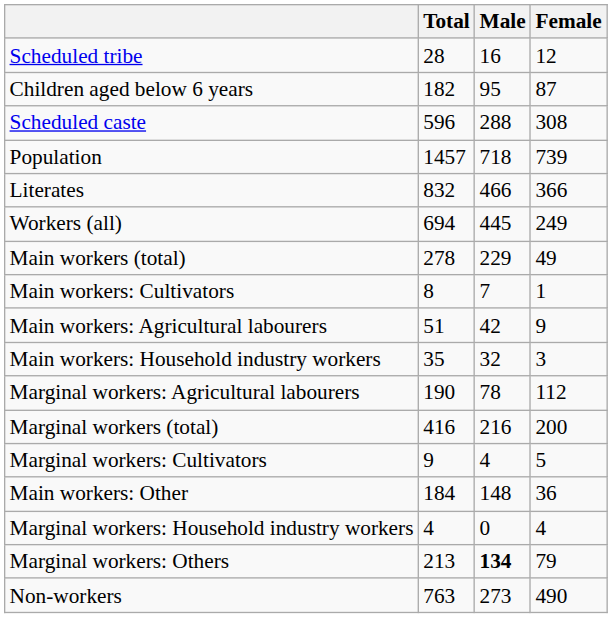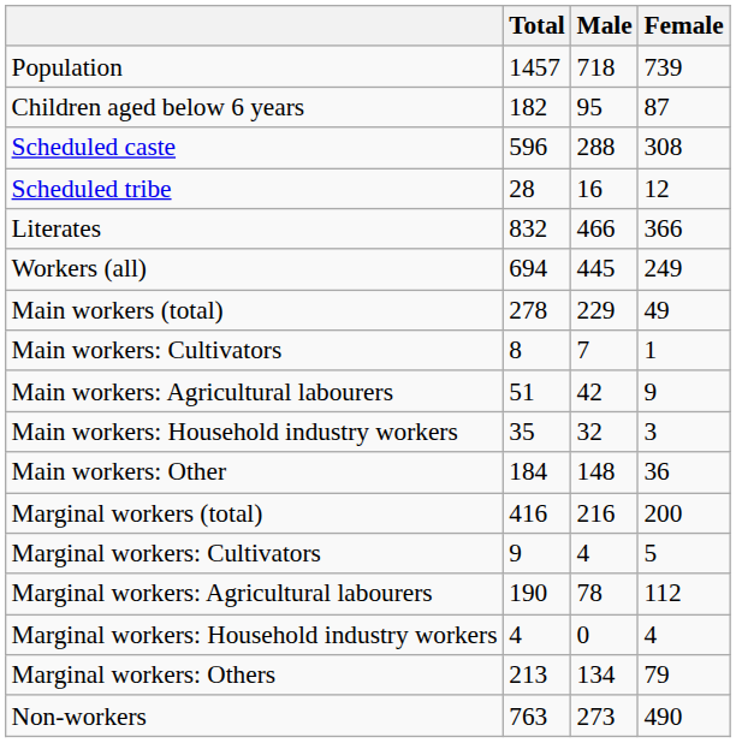 <table class="wikitable sortable">
 <tr>
 <th></th>
 <th>Total</th>
 <th>Male</th>
 <th>Female</th>
 </tr>
 <tr>
-<td><a href='#'>Scheduled tribe</a></td>
-<td>28</td>
-<td>16</td>
-<td>12</td>
+<td>Population</td>
+<td>1457</td>
+<td>718</td>
+<td>739</td>
 </tr>
 <tr>
 <td>Children aged below 6 years</td>
 <td>182</td>
 <td>95</td>
 <td>87</td>
 </tr>
 <tr>
 <td><a href='#'>Scheduled caste</a></td>
 <td>596</td>
 <td>288</td>
 <td>308</td>
 </tr>
 <tr>
-<td>Population</td>
-<td>1457</td>
-<td>718</td>
-<td>739</td>
+<td><a href='#'>Scheduled tribe</a></td>
+<td>28</td>
+<td>16</td>
+<td>12</td>
 </tr>
 <tr>
 <td>Literates</td>
 <td>832</td>
 <td>466</td>
 <td>366</td>
 </tr>
 <tr>
 <td>Workers (all)</td>
 <td>694</td>
 <td>445</td>
 <td>249</td>
 </tr>
 <tr>
 <td>Main workers (total)</td>
 <td>278</td>
 <td>229</td>
 <td>49</td>
 </tr>
 <tr>
 <td>Main workers: Cultivators</td>
 <td>8</td>
 <td>7</td>
 <td>1</td>
 </tr>
 <tr>
 <td>Main workers: Agricultural labourers</td>
 <td>51</td>
 <td>42</td>
 <td>9</td>
 </tr>
 <tr>
 <td>Main workers: Household industry workers</td>
 <td>35</td>
 <td>32</td>
 <td>3</td>
 </tr>
 <tr>
-<td>Marginal workers: Agricultural labourers</td>
-<td>190</td>
-<td>78</td>
-<td>112</td>
+<td>Main workers: Other</td>
+<td>184</td>
+<td>148</td>
+<td>36</td>
 </tr>
 <tr>
 <td>Marginal workers (total)</td>
 <td>416</td>
 <td>216</td>
 <td>200</td>
 </tr>
 <tr>
 <td>Marginal workers: Cultivators</td>
 <td>9</td>
 <td>4</td>
 <td>5</td>
 </tr>
 <tr>
-<td>Main workers: Other</td>
-<td>184</td>
-<td>148</td>
-<td>36</td>
+<td>Marginal workers: Agricultural labourers</td>
+<td>190</td>
+<td>78</td>
+<td>112</td>
 </tr>
 <tr>
 <td>Marginal workers: Household industry workers</td>
 <td>4</td>
 <td>0</td>
 <td>4</td>
 </tr>
 <tr>
 <td>Marginal workers: Others</td>
 <td>213</td>
-<td><strong>134</strong></td>
+<td>134</td>
 <td>79</td>
 </tr>
 <tr>
 <td>Non-workers</td>
 <td>763</td>
 <td>273</td>
 <td>490</td>
 </tr>
 </table>
